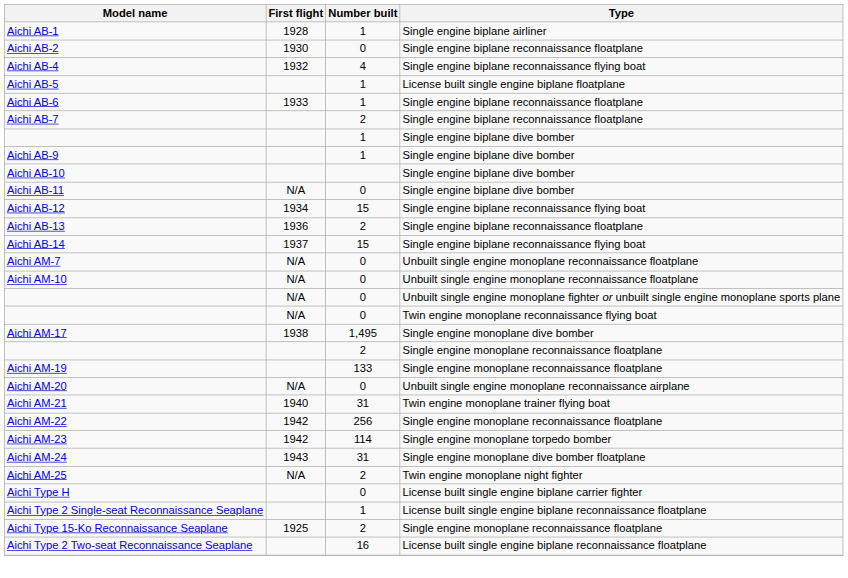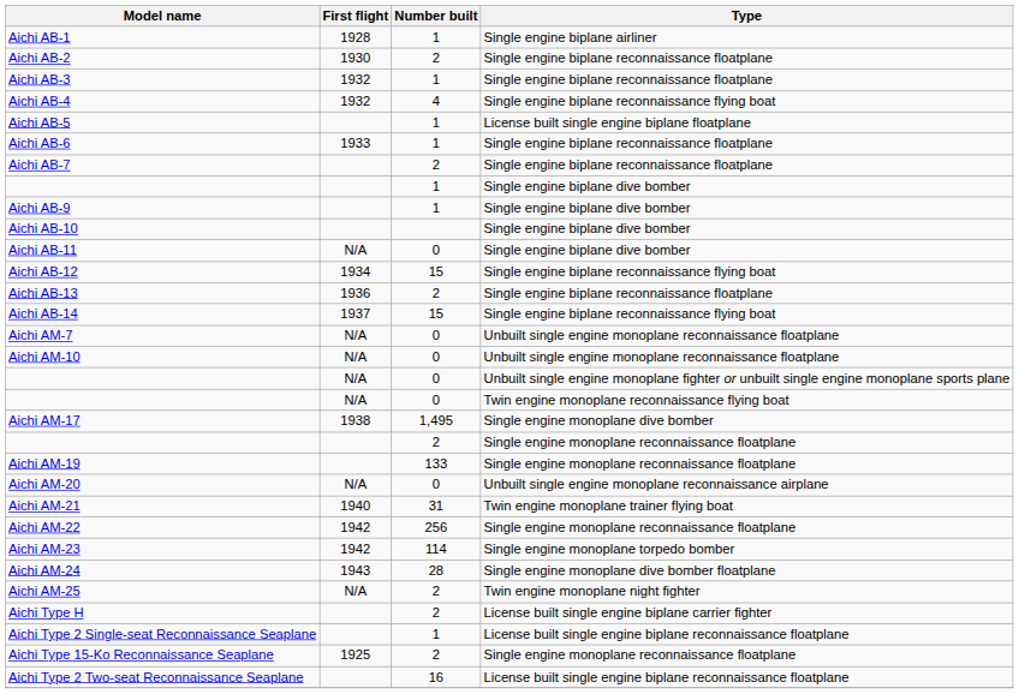 <table class="wikitable sortable">
 <tr>
 <th>Model name</th>
 <th>First flight</th>
 <th>Number built</th>
 <th>Type</th>
 </tr>
 <tr>
 <td align=left><a href='#'>Aichi AB-1</a></td>
 <td align=center>1928</td>
 <td align=center>1</td>
 <td align=left>Single engine biplane airliner</td>
 </tr>
 <tr>
 <td align=left><a href='#'>Aichi AB-2</a></td>
 <td align=center>1930</td>
-<td align=center>0</td>
+<td align=center>2</td>
+<td align=left>Single engine biplane reconnaissance floatplane</td>
+</tr>
+<tr>
+<td align=left><a href='#'>Aichi AB-3</a></td>
+<td align=center>1932</td>
+<td align=center>1</td>
 <td align=left>Single engine biplane reconnaissance floatplane</td>
 </tr>
 <tr>
 <td align=left><a href='#'>Aichi AB-4</a></td>
 <td align=center>1932</td>
 <td align=center>4</td>
 <td align=left>Single engine biplane reconnaissance flying boat</td>
 </tr>
 <tr>
 <td align=left><a href='#'>Aichi AB-5</a></td>
 <td align=center></td>
 <td align=center>1</td>
 <td align=left>License built single engine biplane floatplane</td>
 </tr>
 <tr>
 <td align=left><a href='#'>Aichi AB-6</a></td>
 <td align=center>1933</td>
 <td align=center>1</td>
 <td align=left>Single engine biplane reconnaissance floatplane</td>
 </tr>
 <tr>
 <td align=left><a href='#'>Aichi AB-7</a></td>
 <td align=center></td>
 <td align=center>2</td>
 <td align=left>Single engine biplane reconnaissance floatplane</td>
 </tr>
 <tr>
 <td align=left></td>
 <td align=center></td>
 <td align=center>1</td>
 <td align=left>Single engine biplane dive bomber</td>
 </tr>
 <tr>
 <td align=left><a href='#'>Aichi AB-9</a></td>
 <td align=center></td>
 <td align=center>1</td>
 <td align=left>Single engine biplane dive bomber</td>
 </tr>
 <tr>
 <td align=left><a href='#'>Aichi AB-10</a></td>
 <td align=center></td>
 <td align=center></td>
 <td align=left>Single engine biplane dive bomber</td>
 </tr>
 <tr>
 <td align=left><a href='#'>Aichi AB-11</a></td>
 <td align=center>N/A</td>
 <td align=center>0</td>
 <td align=left>Single engine biplane dive bomber</td>
 </tr>
 <tr>
 <td align=left><a href='#'>Aichi AB-12</a></td>
 <td align=center>1934</td>
 <td align=center>15</td>
 <td align=left>Single engine biplane reconnaissance flying boat</td>
 </tr>
 <tr>
 <td align=left><a href='#'>Aichi AB-13</a></td>
 <td align=center>1936</td>
 <td align=center>2</td>
 <td align=left>Single engine biplane reconnaissance floatplane</td>
 </tr>
 <tr>
 <td align=left><a href='#'>Aichi AB-14</a></td>
 <td align=center>1937</td>
 <td align=center>15</td>
 <td align=left>Single engine biplane reconnaissance flying boat</td>
 </tr>
 <tr>
 <td align=left><a href='#'>Aichi AM-7</a></td>
 <td align=center>N/A</td>
 <td align=center>0</td>
 <td align=left>Unbuilt single engine monoplane reconnaissance floatplane</td>
 </tr>
 <tr>
 <td align=left><a href='#'>Aichi AM-10</a></td>
 <td align=center>N/A</td>
 <td align=center>0</td>
 <td align=left>Unbuilt single engine monoplane reconnaissance floatplane</td>
 </tr>
 <tr>
 <td align=left></td>
 <td align=center>N/A</td>
 <td align=center>0</td>
 <td align=left>Unbuilt single engine monoplane fighter <em>or</em> unbuilt single engine monoplane sports plane</td>
 </tr>
 <tr>
 <td align=left></td>
 <td align=center>N/A</td>
 <td align=center>0</td>
 <td align=left>Twin engine monoplane reconnaissance flying boat</td>
 </tr>
 <tr>
 <td align=left><a href='#'>Aichi AM-17</a></td>
 <td align=center>1938</td>
 <td align=center>1,495</td>
 <td align=left>Single engine monoplane dive bomber</td>
 </tr>
 <tr>
 <td align=left></td>
 <td align=center></td>
 <td align=center>2</td>
 <td align=left>Single engine monoplane reconnaissance floatplane</td>
 </tr>
 <tr>
 <td align=left><a href='#'>Aichi AM-19</a></td>
 <td align=center></td>
 <td align=center>133</td>
 <td align=left>Single engine monoplane reconnaissance floatplane</td>
 </tr>
 <tr>
 <td align=left><a href='#'>Aichi AM-20</a></td>
 <td align=center>N/A</td>
 <td align=center>0</td>
 <td align=left>Unbuilt single engine monoplane reconnaissance airplane</td>
 </tr>
 <tr>
 <td align=left><a href='#'>Aichi AM-21</a></td>
 <td align=center>1940</td>
 <td align=center>31</td>
 <td align=left>Twin engine monoplane trainer flying boat</td>
 </tr>
 <tr>
 <td align=left><a href='#'>Aichi AM-22</a></td>
 <td align=center>1942</td>
 <td align=center>256</td>
 <td align=left>Single engine monoplane reconnaissance floatplane</td>
 </tr>
 <tr>
 <td align=left><a href='#'>Aichi AM-23</a></td>
 <td align=center>1942</td>
 <td align=center>114</td>
 <td align=left>Single engine monoplane torpedo bomber</td>
 </tr>
 <tr>
 <td align=left><a href='#'>Aichi AM-24</a></td>
 <td align=center>1943</td>
-<td align=center>31</td>
+<td align=center>28</td>
 <td align=left>Single engine monoplane dive bomber floatplane</td>
 </tr>
 <tr>
 <td align=left><a href='#'>Aichi AM-25</a></td>
 <td align=center>N/A</td>
 <td align=center>2</td>
 <td align=left>Twin engine monoplane night fighter</td>
 </tr>
 <tr>
 <td align=left><a href='#'>Aichi Type H</a></td>
 <td align=center></td>
-<td align=center>0</td>
+<td align=center>2</td>
 <td align=left>License built single engine biplane carrier fighter</td>
 </tr>
 <tr>
 <td align=left><a href='#'>Aichi Type 2 Single-seat Reconnaissance Seaplane</a></td>
 <td align=center></td>
 <td align=center>1</td>
 <td align=left>License built single engine biplane reconnaissance floatplane</td>
 </tr>
 <tr>
 <td align=left><a href='#'>Aichi Type 15-Ko Reconnaissance Seaplane</a></td>
 <td align=center>1925</td>
 <td align=center>2</td>
 <td align=left>Single engine monoplane reconnaissance floatplane</td>
 </tr>
 <tr>
 <td align=left><a href='#'>Aichi Type 2 Two-seat Reconnaissance Seaplane</a></td>
 <td align=center></td>
 <td align=center>16</td>
 <td align=left>License built single engine biplane reconnaissance floatplane</td>
 </tr>
 <tr>
 </tr>
 </table>
